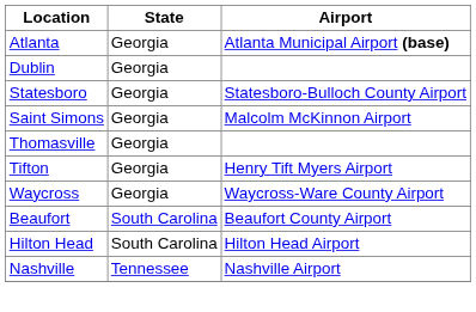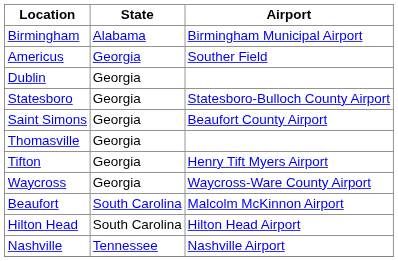 <table class="toccolours sortable" border="1" cellpadding="3" style="border-collapse:collapse;text-align:top;margin: 1em auto;">
 <tr>
 <th>Location</th>
 <th>State</th>
 <th>Airport</th>
 </tr>
 <tr>
-<td><a href='#'>Atlanta</a></td>
-<td>Georgia</td>
-<td><a href='#'>Atlanta Municipal Airport</a> <strong>(base)</strong></td>
+<td><a href='#'>Birmingham</a></td>
+<td><a href='#'>Alabama</a></td>
+<td><a href='#'>Birmingham Municipal Airport</a></td>
+</tr>
+<tr>
+<td><a href='#'>Americus</a></td>
+<td><a href='#'>Georgia</a></td>
+<td><a href='#'>Souther Field</a></td>
 </tr>
 <tr>
 <td><a href='#'>Dublin</a></td>
 <td>Georgia</td>
 <td></td>
 </tr>
 <tr>
 <td><a href='#'>Statesboro</a></td>
 <td>Georgia</td>
 <td><a href='#'>Statesboro-Bulloch County Airport</a></td>
 </tr>
 <tr>
 <td><a href='#'>Saint Simons</a></td>
 <td>Georgia</td>
-<td><a href='#'>Malcolm McKinnon Airport</a></td>
+<td><a href='#'>Beaufort County Airport</a></td>
 </tr>
 <tr>
 <td><a href='#'>Thomasville</a></td>
 <td>Georgia</td>
 <td></td>
 </tr>
 <tr>
 <td><a href='#'>Tifton</a></td>
 <td>Georgia</td>
 <td><a href='#'>Henry Tift Myers Airport</a></td>
 </tr>
 <tr>
 <td><a href='#'>Waycross</a></td>
 <td>Georgia</td>
 <td><a href='#'>Waycross-Ware County Airport</a></td>
 </tr>
 <tr>
 <td><a href='#'>Beaufort</a></td>
 <td><a href='#'>South Carolina</a></td>
-<td><a href='#'>Beaufort County Airport</a></td>
+<td><a href='#'>Malcolm McKinnon Airport</a></td>
 </tr>
 <tr>
 <td><a href='#'>Hilton Head</a></td>
 <td>South Carolina</td>
 <td><a href='#'>Hilton Head Airport</a></td>
 </tr>
 <tr>
 <td><a href='#'>Nashville</a></td>
 <td><a href='#'>Tennessee</a></td>
 <td><a href='#'>Nashville Airport</a></td>
 </tr>
 <tr>
 </tr>
 </table>
